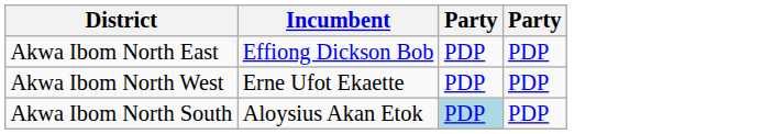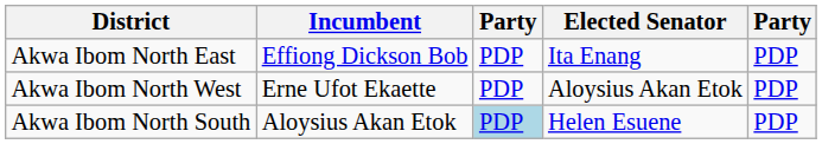 <table class="sortable wikitable" style="font-size:95%;line-height:14px;">
 <tr>
 <th class="unsortable">District</th>
 <th class="unsortable"><a href='#'>Incumbent</a></th>
 <th>Party</th>
+<th class="unsortable">Elected Senator</th>
 <th>Party</th>
 </tr>
 <tr>
 <td>Akwa Ibom North East</td>
 <td><a href='#'>Effiong Dickson Bob</a></td>
 <td><a href='#'>PDP</a></td>
+<td><a href='#'>Ita Enang</a></td>
 <td><a href='#'>PDP</a></td>
 </tr>
 <tr>
 <td>Akwa Ibom North West</td>
 <td>Erne Ufot Ekaette</td>
 <td><a href='#'>PDP</a></td>
+<td>Aloysius Akan Etok</td>
 <td><a href='#'>PDP</a></td>
 </tr>
 <tr>
 <td>Akwa Ibom North South</td>
 <td>Aloysius Akan Etok</td>
 <td style="background: lightblue;"><a href='#'>PDP</a></td>
+<td><a href='#'>Helen Esuene</a></td>
 <td><a href='#'>PDP</a></td>
 </tr>
 </table>
